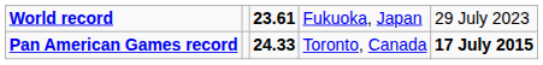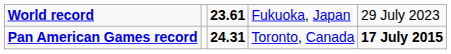 <table class="wikitable">
 <tr>
 <td><strong><a href='#'>World record</a></strong></td>
 <td></td>
 <td><strong>23.61</strong></td>
 <td><a href='#'>Fukuoka</a>, <a href='#'>Japan</a></td>
 <td>29 July 2023</td>
 </tr>
 <tr>
 <td><strong><a href='#'>Pan American Games record</a></strong></td>
 <td></td>
-<td><strong>24.33</strong></td>
+<td><strong>24.31</strong></td>
 <td><a href='#'>Toronto</a>, <a href='#'>Canada</a></td>
 <td><strong>17 July 2015</strong></td>
 </tr>
 </table>
